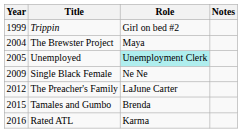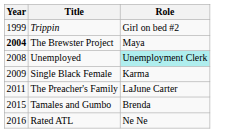 <table class="wikitable sortable">
 <tr>
 <th>Year</th>
 <th>Title</th>
 <th>Role</th>
-<th class="unsortable">Notes</th>
 </tr>
 <tr>
 <td>1999</td>
 <td><em>Trippin<strong></td>
 <td>Girl on bed #2</td>
-<td></td>
 </tr>
 <tr>
-<td>2004</td>
+<td><strong>2004</strong></td>
 <td></em>The Brewster Project<em></td>
 <td>Maya</td>
-<td></td>
 </tr>
 <tr>
-<td>2005</td>
+<td>2008</td>
 <td></em>Unemployed<em></td>
 <td style="background: paleturquoise;">Unemployment Clerk</td>
-<td></td>
 </tr>
 <tr>
 <td>2009</td>
 <td></em>Single Black Female<em></td>
-<td>Ne Ne</td>
-<td></td>
+<td>Karma</td>
 </tr>
 <tr>
-<td>2012</td>
+<td>2011</td>
 <td></em>The Preacher's Family<em></td>
 <td>LaJune Carter</td>
-<td></td>
 </tr>
 <tr>
 <td>2015</td>
 <td></em>Tamales and Gumbo<em></td>
 <td>Brenda</td>
-<td></td>
 </tr>
 <tr>
 <td>2016</td>
 <td></em>Rated ATL<em></td>
-<td>Karma</td>
-<td></td>
+<td>Ne Ne</td>
 </tr>
 </table>
